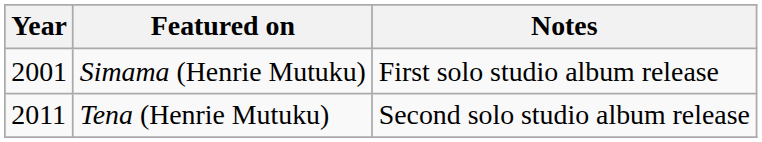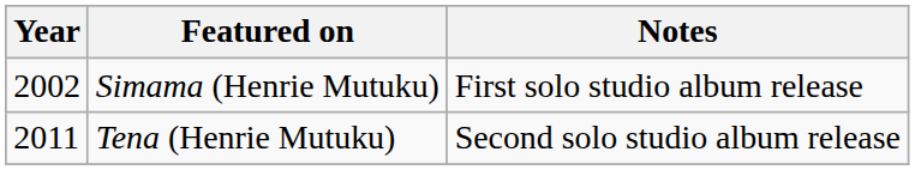 <table class="wikitable sortable">
 <tr>
 <th>Year</th>
 <th>Featured on</th>
 <th>Notes</th>
 </tr>
 <tr>
-<td>2001</td>
+<td>2002</td>
 <td><em>Simama</em> (Henrie Mutuku)</td>
 <td>First solo studio album release</td>
 </tr>
 <tr>
 <td>2011</td>
 <td><em>Tena</em> (Henrie Mutuku)</td>
 <td>Second solo studio album release</td>
 </tr>
 </table>
